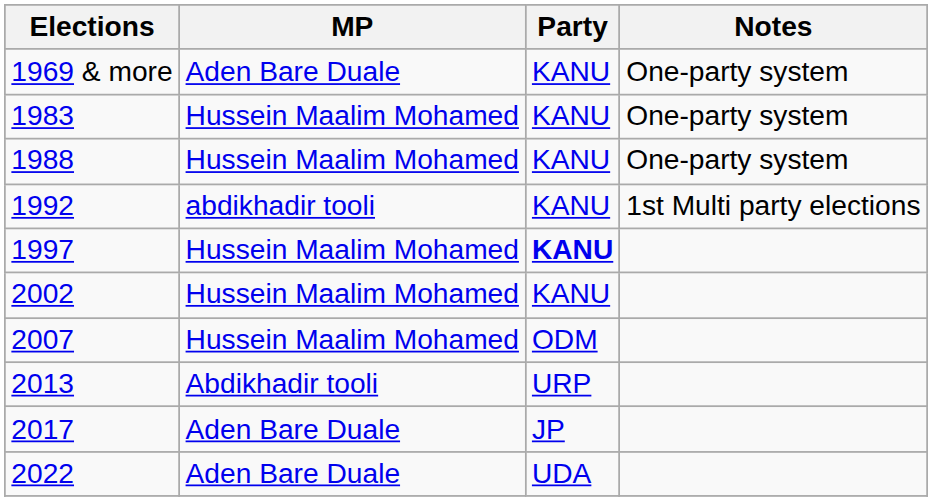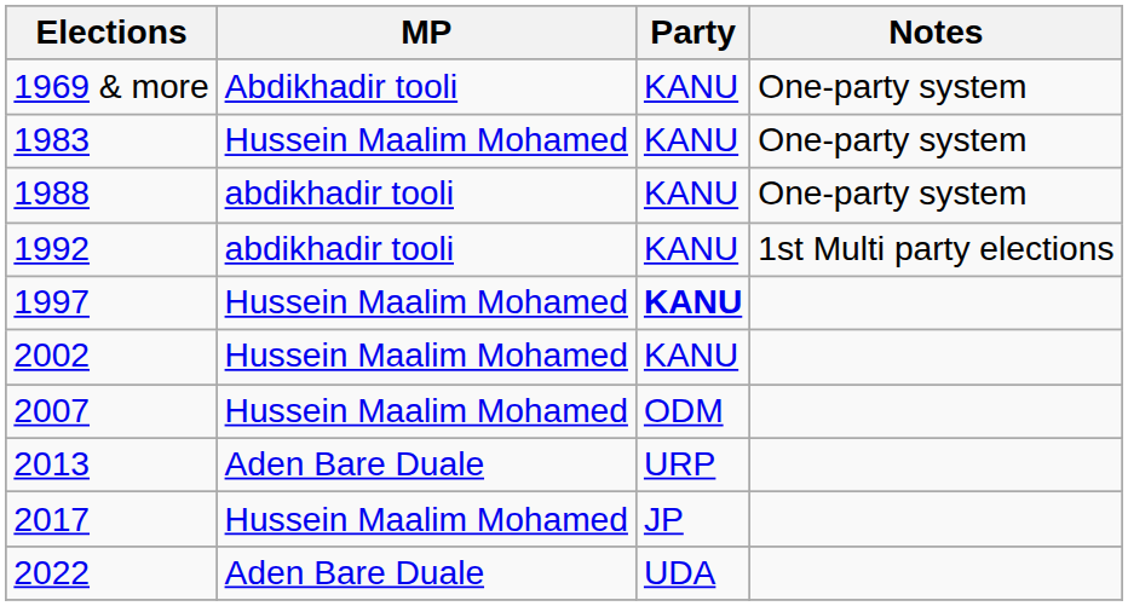 <table class="wikitable">
 <tr>
 <th>Elections</th>
 <th>MP</th>
 <th>Party</th>
 <th>Notes</th>
 </tr>
 <tr>
 <td><a href='#'>1969</a> & more</td>
-<td><a href='#'>Aden Bare Duale</a></td>
+<td><a href='#'>Abdikhadir tooli</a></td>
 <td><a href='#'>KANU</a></td>
 <td>One-party system</td>
 </tr>
 <tr>
 <td><a href='#'>1983</a></td>
 <td><a href='#'>Hussein Maalim Mohamed</a></td>
 <td><a href='#'>KANU</a></td>
 <td>One-party system</td>
 </tr>
 <tr>
 <td><a href='#'>1988</a></td>
-<td><a href='#'>Hussein Maalim Mohamed</a></td>
+<td><a href='#'>abdikhadir tooli</a></td>
 <td><a href='#'>KANU</a></td>
 <td>One-party system</td>
 </tr>
 <tr>
 <td><a href='#'>1992</a></td>
 <td><a href='#'>abdikhadir tooli</a></td>
 <td><a href='#'>KANU</a></td>
 <td>1st Multi party elections</td>
 </tr>
 <tr>
 <td><a href='#'>1997</a></td>
 <td><a href='#'>Hussein Maalim Mohamed</a></td>
 <td><strong><a href='#'>KANU</a></strong></td>
 <td></td>
 </tr>
 <tr>
 <td><a href='#'>2002</a></td>
 <td><a href='#'>Hussein Maalim Mohamed</a></td>
 <td><a href='#'>KANU</a></td>
 <td></td>
 </tr>
 <tr>
 <td><a href='#'>2007</a></td>
 <td><a href='#'>Hussein Maalim Mohamed</a></td>
 <td><a href='#'>ODM</a></td>
 <td></td>
 </tr>
 <tr>
 <td><a href='#'>2013</a></td>
-<td><a href='#'>Abdikhadir tooli</a></td>
+<td><a href='#'>Aden Bare Duale</a></td>
 <td><a href='#'>URP</a></td>
 <td></td>
 </tr>
 <tr>
 <td><a href='#'>2017</a></td>
-<td><a href='#'>Aden Bare Duale</a></td>
+<td><a href='#'>Hussein Maalim Mohamed</a></td>
 <td><a href='#'>JP</a></td>
 <td></td>
 </tr>
 <tr>
 <td><a href='#'>2022</a></td>
 <td><a href='#'>Aden Bare Duale</a></td>
 <td><a href='#'>UDA</a></td>
 <td></td>
 </tr>
 </table>
